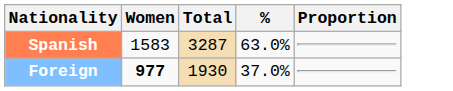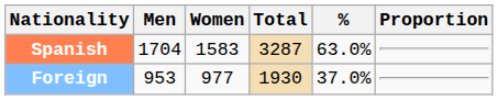 <table align='top' style='text-align:center' class='wikitable center'>
 <tr>
 <th>Nationality</th>
+<th>Men</th>
 <th>Women</th>
 <th>Total</th>
 <th>%</th>
 <th>Proportion</th>
 </tr>
 <tr>
 <td style='background:coral; color:white; font-weight: bold;'>Spanish</td>
+<td>1704</td>
 <td>1583</td>
 <td style='background:Wheat;'>3287</td>
 <td>63.0%</td>
 <td><hr></td>
 </tr>
 <tr>
 <td style='background:#80BFFF; color:white; font-weight: bold;'>Foreign</td>
-<td Formatnum2><strong>977</strong></td>
+<td>953</td>
+<td Formatnum2>977</td>
 <td style='background:Wheat;'>1930</td>
 <td>37.0%</td>
 <td><hr></td>
 </tr>
 </table>
